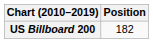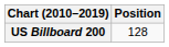 <table class="wikitable plainrowheaders" style="text-align:center">
 <tr>
 <th scope="col">Chart (2010–2019)</th>
 <th scope="col">Position</th>
 </tr>
 <tr>
 <th scope="row">US <em>Billboard</em> 200</th>
-<td>182</td>
+<td>128</td>
 </tr>
 </table>
